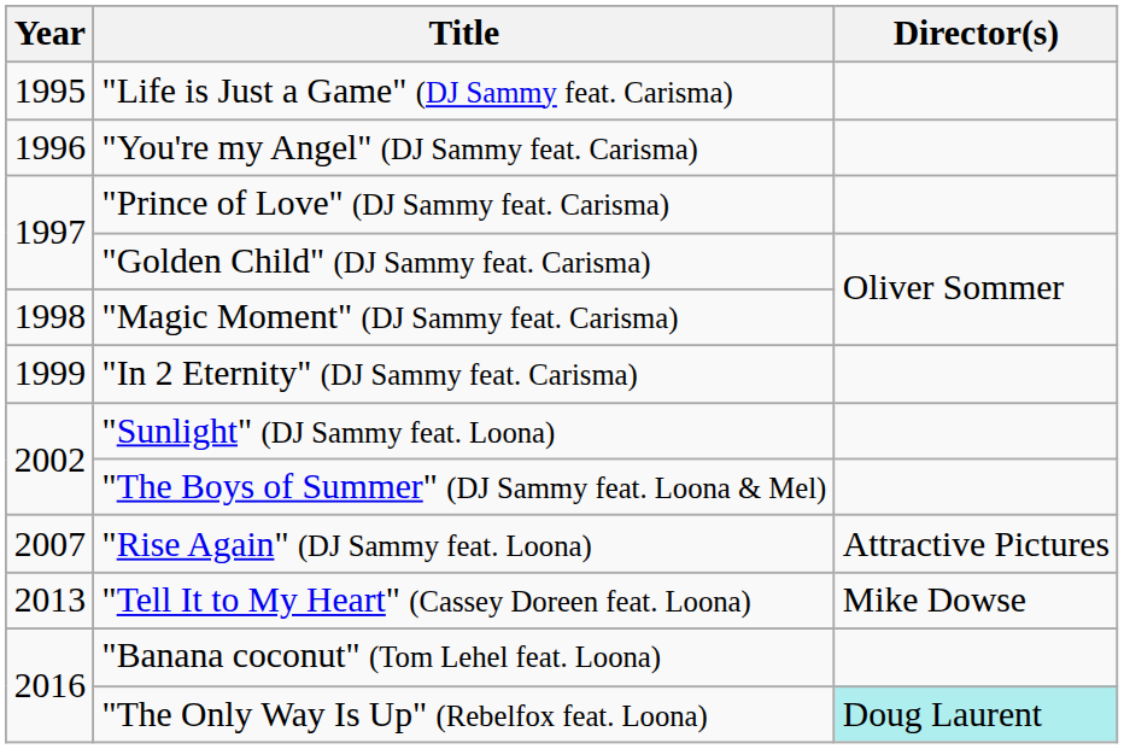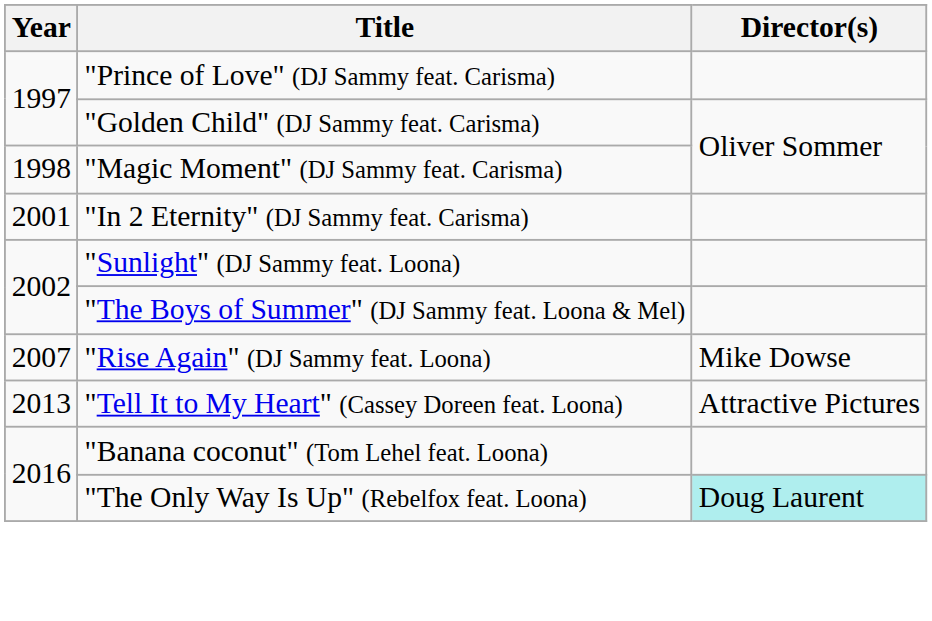 <table class="wikitable">
 <tr>
 <th>Year</th>
 <th>Title</th>
 <th>Director(s)</th>
-</tr>
-<tr>
-<td>1995</td>
-<td>"Life is Just a Game" <small>(<a href='#'>DJ Sammy</a> feat. Carisma)</small></td>
-<td></td>
-</tr>
-<tr>
-<td>1996</td>
-<td>"You're my Angel" <small>(DJ Sammy feat. Carisma)</small></td>
-<td></td>
 </tr>
 <tr>
 <td rowspan="2">1997</td>
 <td>"Prince of Love" <small>(DJ Sammy feat. Carisma)</small></td>
 <td></td>
 </tr>
 <tr>
 <td>"Golden Child" <small>(DJ Sammy feat. Carisma)</small></td>
 <td rowspan="2">Oliver Sommer</td>
 </tr>
 <tr>
 <td>1998</td>
 <td>"Magic Moment" <small>(DJ Sammy feat. Carisma)</small></td>
 </tr>
 <tr>
-<td>1999</td>
+<td>2001</td>
 <td>"In 2 Eternity" <small>(DJ Sammy feat. Carisma)</small></td>
 <td></td>
 </tr>
 <tr>
 <td rowspan="2">2002</td>
 <td>"<a href='#'>Sunlight</a>" <small>(DJ Sammy feat. Loona)</small></td>
 <td></td>
 </tr>
 <tr>
 <td>"<a href='#'>The Boys of Summer</a>" <small>(DJ Sammy feat. Loona & Mel)</small></td>
 <td></td>
 </tr>
 <tr>
 <td>2007</td>
 <td>"<a href='#'>Rise Again</a>" <small>(DJ Sammy feat. Loona)</small></td>
-<td>Attractive Pictures</td>
+<td>Mike Dowse</td>
 </tr>
 <tr>
 <td>2013</td>
 <td>"<a href='#'>Tell It to My Heart</a>" <small>(Cassey Doreen feat. Loona)</small></td>
-<td>Mike Dowse</td>
+<td>Attractive Pictures</td>
 </tr>
 <tr>
 <td rowspan="2">2016</td>
 <td>"Banana coconut" <small>(Tom Lehel feat. Loona)</small></td>
 <td></td>
 </tr>
 <tr>
 <td>"The Only Way Is Up" <small>(Rebelfox feat. Loona)</small></td>
 <td style="background: paleturquoise;">Doug Laurent</td>
 </tr>
 </table>
